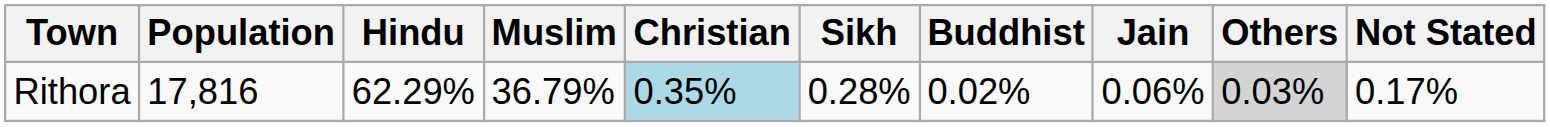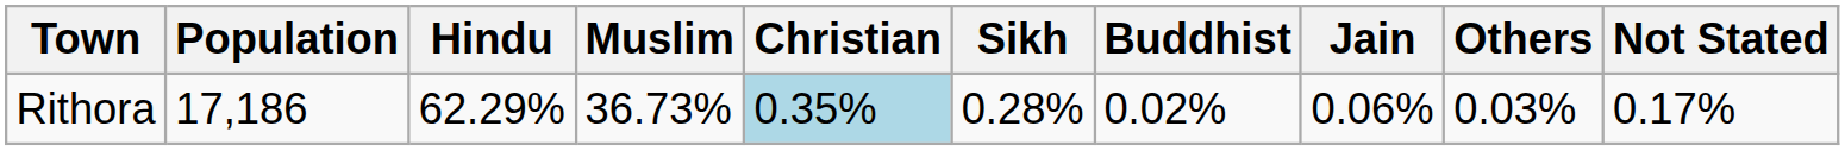 <table class="wikitable">
 <tr>
 <th>Town</th>
 <th>Population</th>
 <th>Hindu</th>
 <th>Muslim</th>
 <th>Christian</th>
 <th>Sikh</th>
 <th>Buddhist</th>
 <th>Jain</th>
 <th>Others</th>
 <th>Not Stated</th>
 </tr>
 <tr>
 <td>Rithora</td>
-<td>17,816</td>
+<td>17,186</td>
 <td>62.29%</td>
-<td>36.79%</td>
+<td>36.73%</td>
 <td style="background: lightblue;">0.35%</td>
 <td>0.28%</td>
 <td>0.02%</td>
 <td>0.06%</td>
-<td style="background: lightgrey;">0.03%</td>
+<td>0.03%</td>
 <td>0.17%</td>
 </tr>
 </table>
